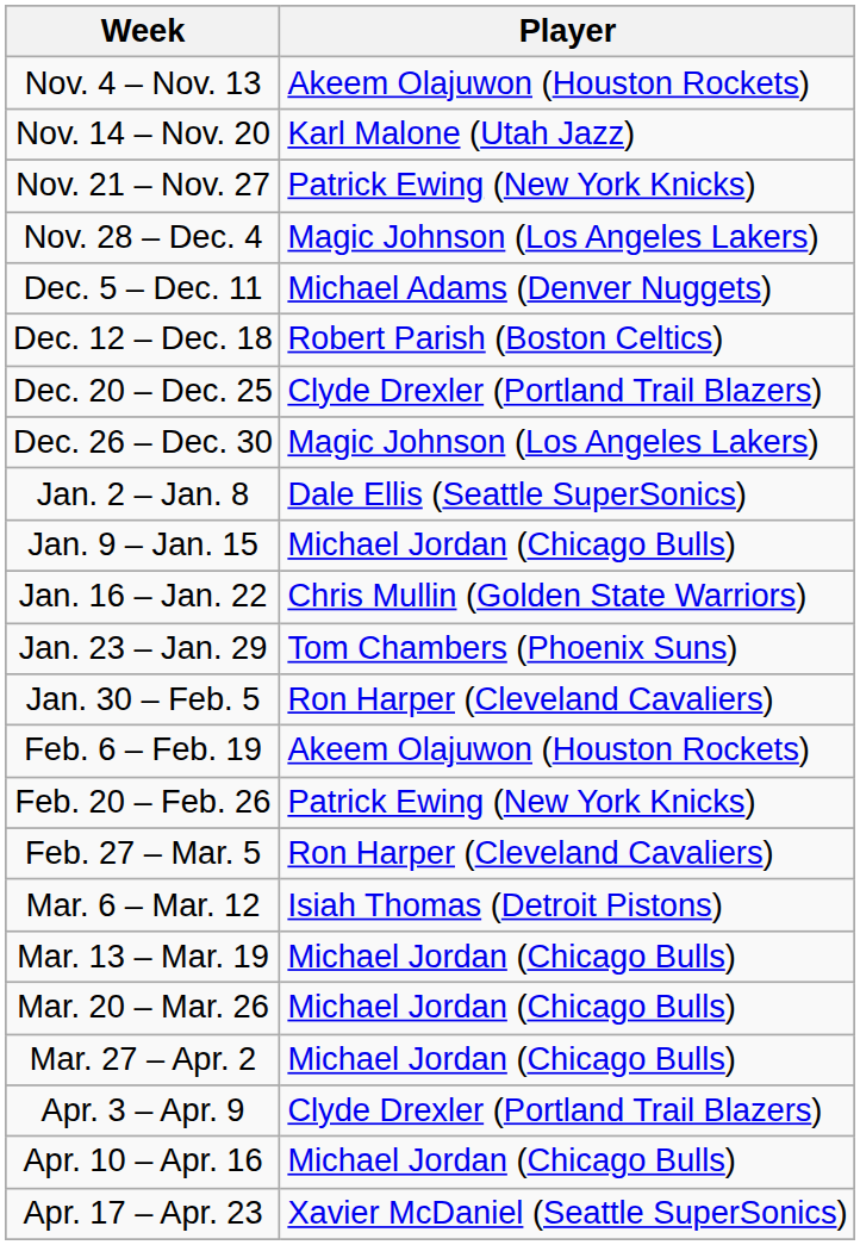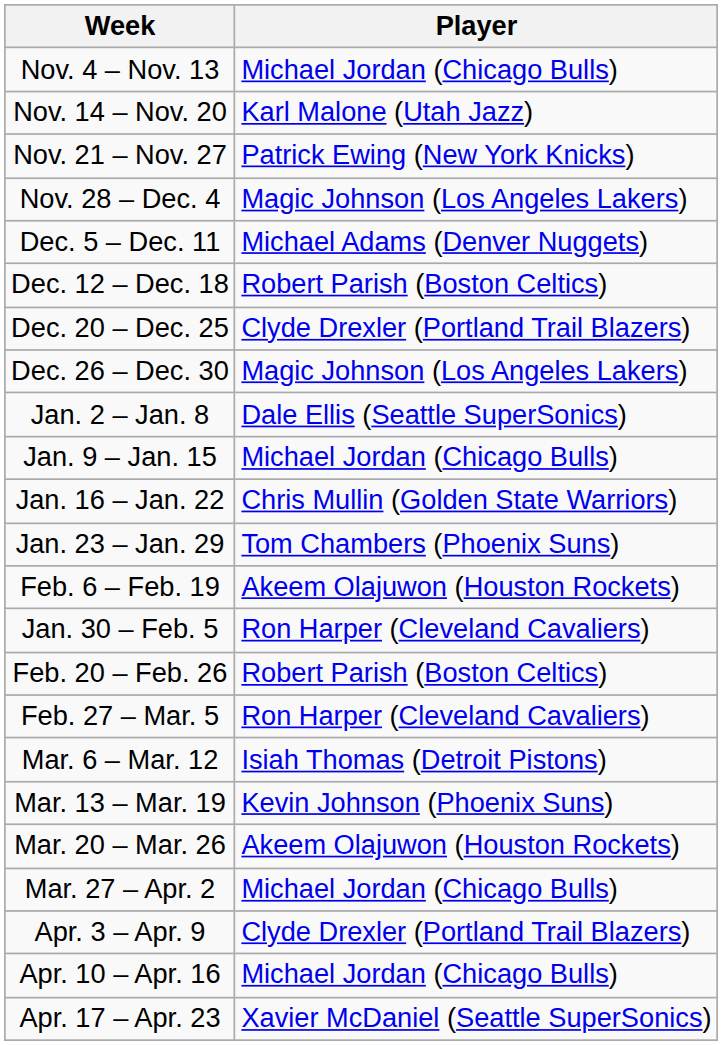 <table class="wikitable">
 <tr>
 <th>Week</th>
 <th>Player</th>
 </tr>
 <tr>
 <td align=center>Nov. 4 – Nov. 13</td>
-<td><a href='#'>Akeem Olajuwon</a> (<a href='#'>Houston Rockets</a>)</td>
+<td><a href='#'>Michael Jordan</a> (<a href='#'>Chicago Bulls</a>)</td>
 </tr>
 <tr>
 <td align=center>Nov. 14 – Nov. 20</td>
 <td><a href='#'>Karl Malone</a> (<a href='#'>Utah Jazz</a>)</td>
 </tr>
 <tr>
 <td align=center>Nov. 21 – Nov. 27</td>
 <td><a href='#'>Patrick Ewing</a> (<a href='#'>New York Knicks</a>)</td>
 </tr>
 <tr>
 <td align=center>Nov. 28 – Dec. 4</td>
 <td><a href='#'>Magic Johnson</a> (<a href='#'>Los Angeles Lakers</a>)</td>
 </tr>
 <tr>
 <td align=center>Dec. 5 – Dec. 11</td>
 <td><a href='#'>Michael Adams</a> (<a href='#'>Denver Nuggets</a>)</td>
 </tr>
 <tr>
 <td align=center>Dec. 12 – Dec. 18</td>
 <td><a href='#'>Robert Parish</a> (<a href='#'>Boston Celtics</a>)</td>
 </tr>
 <tr>
 <td align=center>Dec. 20 – Dec. 25</td>
 <td><a href='#'>Clyde Drexler</a> (<a href='#'>Portland Trail Blazers</a>)</td>
 </tr>
 <tr>
 <td align=center>Dec. 26 – Dec. 30</td>
 <td><a href='#'>Magic Johnson</a> (<a href='#'>Los Angeles Lakers</a>)</td>
 </tr>
 <tr>
 <td align=center>Jan. 2 – Jan. 8</td>
 <td><a href='#'>Dale Ellis</a> (<a href='#'>Seattle SuperSonics</a>)</td>
 </tr>
 <tr>
 <td align=center>Jan. 9 – Jan. 15</td>
 <td><a href='#'>Michael Jordan</a> (<a href='#'>Chicago Bulls</a>)</td>
 </tr>
 <tr>
 <td align=center>Jan. 16 – Jan. 22</td>
 <td><a href='#'>Chris Mullin</a> (<a href='#'>Golden State Warriors</a>)</td>
 </tr>
 <tr>
 <td align=center>Jan. 23 – Jan. 29</td>
 <td><a href='#'>Tom Chambers</a> (<a href='#'>Phoenix Suns</a>)</td>
 </tr>
 <tr>
+<td align=center>Feb. 6 – Feb. 19</td>
+<td><a href='#'>Akeem Olajuwon</a> (<a href='#'>Houston Rockets</a>)</td>
+</tr>
+<tr>
 <td align=center>Jan. 30 – Feb. 5</td>
 <td><a href='#'>Ron Harper</a> (<a href='#'>Cleveland Cavaliers</a>)</td>
 </tr>
 <tr>
-<td align=center>Feb. 6 – Feb. 19</td>
-<td><a href='#'>Akeem Olajuwon</a> (<a href='#'>Houston Rockets</a>)</td>
-</tr>
-<tr>
 <td align=center>Feb. 20 – Feb. 26</td>
-<td><a href='#'>Patrick Ewing</a> (<a href='#'>New York Knicks</a>)</td>
+<td><a href='#'>Robert Parish</a> (<a href='#'>Boston Celtics</a>)</td>
 </tr>
 <tr>
 <td align=center>Feb. 27 – Mar. 5</td>
 <td><a href='#'>Ron Harper</a> (<a href='#'>Cleveland Cavaliers</a>)</td>
 </tr>
 <tr>
 <td align=center>Mar. 6 – Mar. 12</td>
 <td><a href='#'>Isiah Thomas</a> (<a href='#'>Detroit Pistons</a>)</td>
 </tr>
 <tr>
 <td align=center>Mar. 13 – Mar. 19</td>
-<td><a href='#'>Michael Jordan</a> (<a href='#'>Chicago Bulls</a>)</td>
+<td><a href='#'>Kevin Johnson</a> (<a href='#'>Phoenix Suns</a>)</td>
 </tr>
 <tr>
 <td align=center>Mar. 20 – Mar. 26</td>
-<td><a href='#'>Michael Jordan</a> (<a href='#'>Chicago Bulls</a>)</td>
+<td><a href='#'>Akeem Olajuwon</a> (<a href='#'>Houston Rockets</a>)</td>
 </tr>
 <tr>
 <td align=center>Mar. 27 – Apr. 2</td>
 <td><a href='#'>Michael Jordan</a> (<a href='#'>Chicago Bulls</a>)</td>
 </tr>
 <tr>
 <td align=center>Apr. 3 – Apr. 9</td>
 <td><a href='#'>Clyde Drexler</a> (<a href='#'>Portland Trail Blazers</a>)</td>
 </tr>
 <tr>
 <td align=center>Apr. 10 – Apr. 16</td>
 <td><a href='#'>Michael Jordan</a> (<a href='#'>Chicago Bulls</a>)</td>
 </tr>
 <tr>
 <td align=center>Apr. 17 – Apr. 23</td>
 <td><a href='#'>Xavier McDaniel</a> (<a href='#'>Seattle SuperSonics</a>)</td>
 </tr>
 </table>
